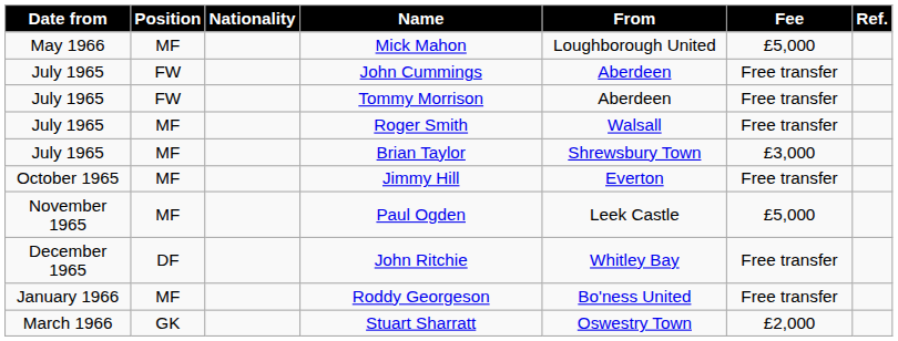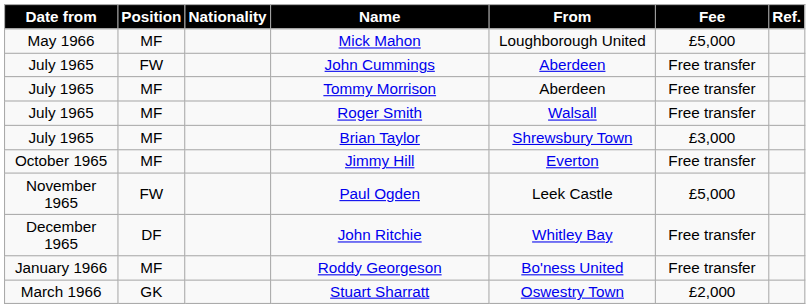 <table class="wikitable" style="text-align:center; font-size:90%; ">
 <tr>
 <th style="background:#000000; color:white; width:100px;">Date from</th>
 <th style="background:#000000; color:white; width:50px;">Position</th>
 <th style="background:#000000; color:white; width:50px;">Nationality</th>
 <th style="background:#000000; color:white; width:200px;">Name</th>
 <th style="background:#000000; color:white; width:150px;">From</th>
 <th style="background:#000000; color:white; width:100px;">Fee</th>
 <th style="background:#000000; color:white; width:25px;">Ref.</th>
 </tr>
 <tr>
 <td>May 1966</td>
 <td>MF</td>
 <td></td>
 <td><a href='#'>Mick Mahon</a></td>
 <td>Loughborough United</td>
 <td>£5,000</td>
 <td></td>
 </tr>
 <tr>
 <td>July 1965</td>
 <td>FW</td>
 <td></td>
 <td><a href='#'>John Cummings</a></td>
 <td> <a href='#'>Aberdeen</a></td>
 <td>Free transfer</td>
 <td></td>
 </tr>
 <tr>
 <td>July 1965</td>
-<td>FW</td>
+<td>MF</td>
 <td></td>
 <td><a href='#'>Tommy Morrison</a></td>
 <td> Aberdeen</td>
 <td>Free transfer</td>
 <td></td>
 </tr>
 <tr>
 <td>July 1965</td>
 <td>MF</td>
 <td></td>
 <td><a href='#'>Roger Smith</a></td>
 <td><a href='#'>Walsall</a></td>
 <td>Free transfer</td>
 <td></td>
 </tr>
 <tr>
 <td>July 1965</td>
 <td>MF</td>
 <td></td>
 <td><a href='#'>Brian Taylor</a></td>
 <td><a href='#'>Shrewsbury Town</a></td>
 <td>£3,000</td>
 <td></td>
 </tr>
 <tr>
 <td>October 1965</td>
 <td>MF</td>
 <td></td>
 <td><a href='#'>Jimmy Hill</a></td>
 <td><a href='#'>Everton</a></td>
 <td>Free transfer</td>
 <td></td>
 </tr>
 <tr>
 <td>November 1965</td>
-<td>MF</td>
+<td>FW</td>
 <td></td>
 <td><a href='#'>Paul Ogden</a></td>
 <td>Leek Castle</td>
 <td>£5,000</td>
 <td></td>
 </tr>
 <tr>
 <td>December 1965</td>
 <td>DF</td>
 <td></td>
 <td><a href='#'>John Ritchie</a></td>
 <td><a href='#'>Whitley Bay</a></td>
 <td>Free transfer</td>
 <td></td>
 </tr>
 <tr>
 <td>January 1966</td>
 <td>MF</td>
 <td></td>
 <td><a href='#'>Roddy Georgeson</a></td>
 <td> <a href='#'>Bo'ness United</a></td>
 <td>Free transfer</td>
 <td></td>
 </tr>
 <tr>
 <td>March 1966</td>
 <td>GK</td>
 <td></td>
 <td><a href='#'>Stuart Sharratt</a></td>
 <td> <a href='#'>Oswestry Town</a></td>
 <td>£2,000</td>
 <td></td>
 </tr>
 </table>
